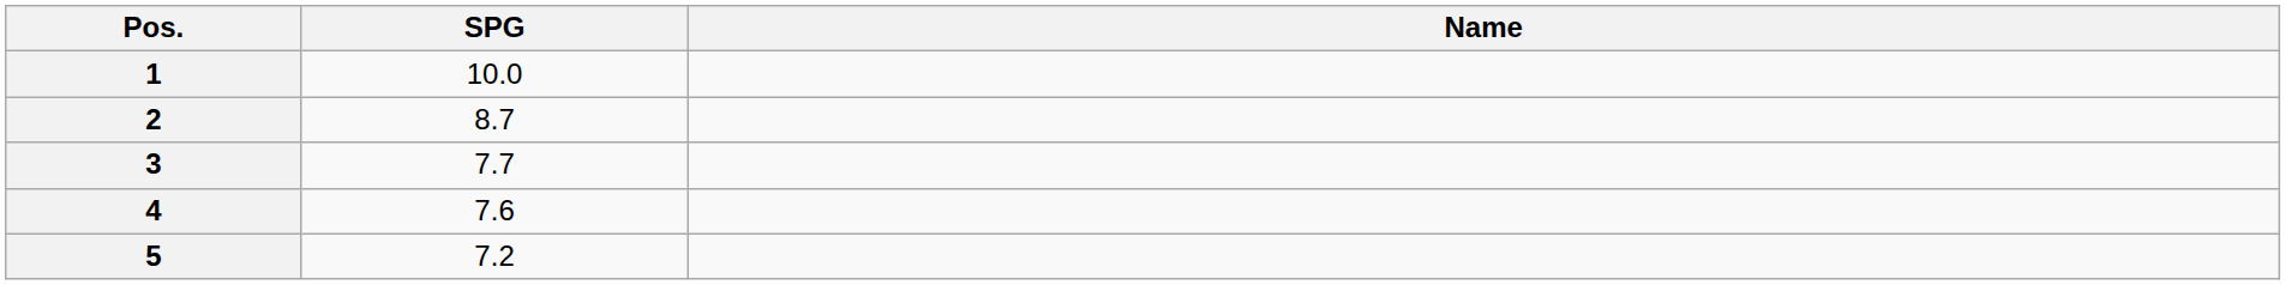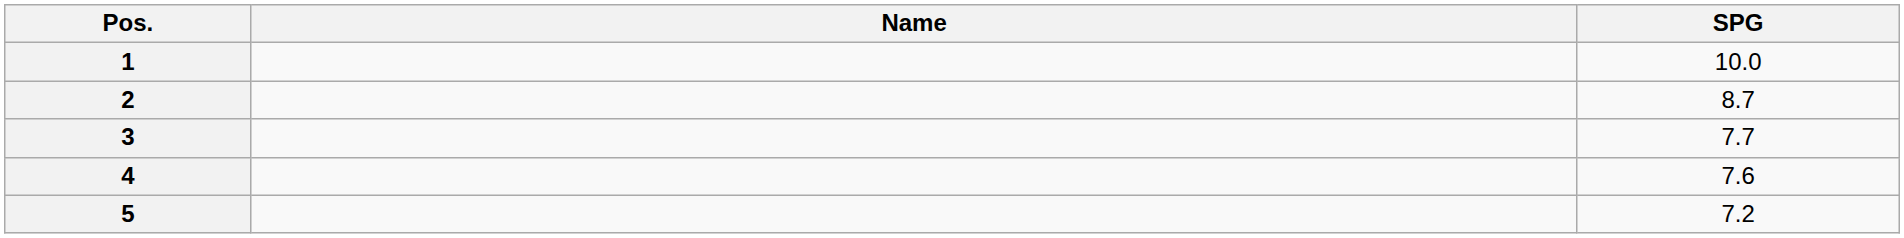 <table class=wikitable width=100% style="text-align:center;">
 <tr>
 <th width="13%">Pos.</th>
+<th width="70%">Name</th>
 <th width="17%">SPG</th>
-<th width="70%">Name</th>
 </tr>
 <tr>
 <th>1</th>
+<td align=left></td>
 <td>10.0</td>
-<td align=left></td>
 </tr>
 <tr>
 <th>2</th>
+<td align=left></td>
 <td>8.7</td>
-<td align=left></td>
 </tr>
 <tr>
 <th>3</th>
+<td align=left></td>
 <td>7.7</td>
-<td align=left></td>
 </tr>
 <tr>
 <th>4</th>
+<td align=left></td>
 <td>7.6</td>
-<td align=left></td>
 </tr>
 <tr>
 <th>5</th>
+<td align=left></td>
 <td>7.2</td>
-<td align=left></td>
 </tr>
 </table>
